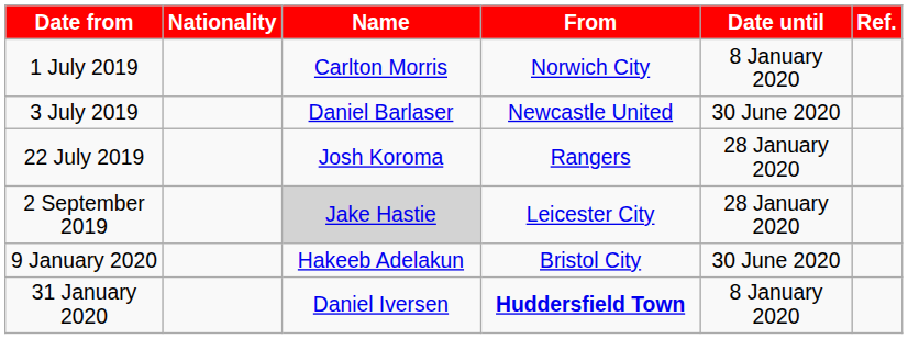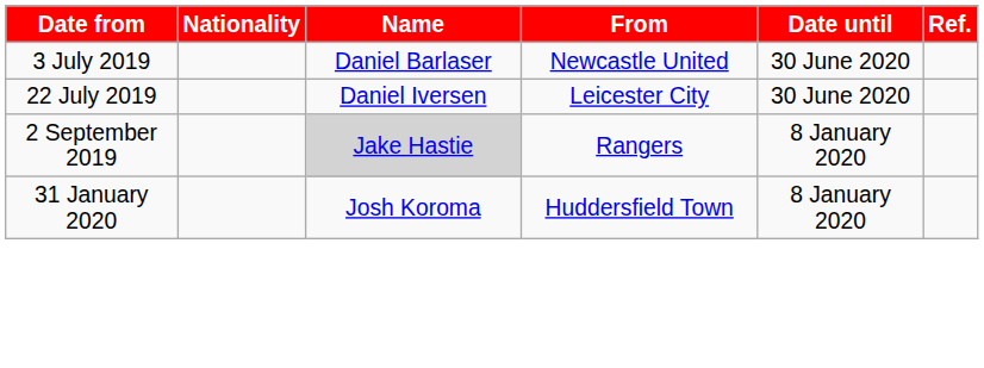 <table class="wikitable"  style="text-align:center; font-size:90%; ">
 <tr>
 <th style="background:#FF0000; color:white; width:110px;">Date from</th>
 <th style="background:#FF0000; color:white; width:50px;">Nationality</th>
 <th style="background:#FF0000; color:white; width:150px;">Name</th>
 <th style="background:#FF0000; color:white; width:160px;">From</th>
 <th style="background:#FF0000; color:white; width:110px;">Date until</th>
 <th style="background:#FF0000; color:white; width:25px;">Ref.</th>
-</tr>
-<tr>
-<td>1 July 2019</td>
-<td></td>
-<td><a href='#'>Carlton Morris</a></td>
-<td> <a href='#'>Norwich City</a></td>
-<td>8 January 2020</td>
-<td></td>
 </tr>
 <tr>
 <td>3 July 2019</td>
 <td></td>
 <td><a href='#'>Daniel Barlaser</a></td>
 <td> <a href='#'>Newcastle United</a></td>
 <td>30 June 2020</td>
 <td></td>
 </tr>
 <tr>
 <td>22 July 2019</td>
 <td></td>
-<td><a href='#'>Josh Koroma</a></td>
-<td> <a href='#'>Rangers</a></td>
-<td>28 January 2020</td>
+<td><a href='#'>Daniel Iversen</a></td>
+<td> <a href='#'>Leicester City</a></td>
+<td>30 June 2020</td>
 <td></td>
 </tr>
 <tr>
 <td>2 September 2019</td>
 <td></td>
 <td style="background: lightgrey;"><a href='#'>Jake Hastie</a></td>
-<td> <a href='#'>Leicester City</a></td>
-<td>28 January 2020</td>
-<td></td>
-</tr>
-<tr>
-<td>9 January 2020</td>
-<td></td>
-<td><a href='#'>Hakeeb Adelakun</a></td>
-<td> <a href='#'>Bristol City</a></td>
-<td>30 June 2020</td>
+<td> <a href='#'>Rangers</a></td>
+<td>8 January 2020</td>
 <td></td>
 </tr>
 <tr>
 <td>31 January 2020</td>
 <td></td>
-<td><a href='#'>Daniel Iversen</a></td>
-<td><strong> <a href='#'>Huddersfield Town</a></strong></td>
+<td><a href='#'>Josh Koroma</a></td>
+<td> <a href='#'>Huddersfield Town</a></td>
 <td>8 January 2020</td>
 <td></td>
 </tr>
 </table>
